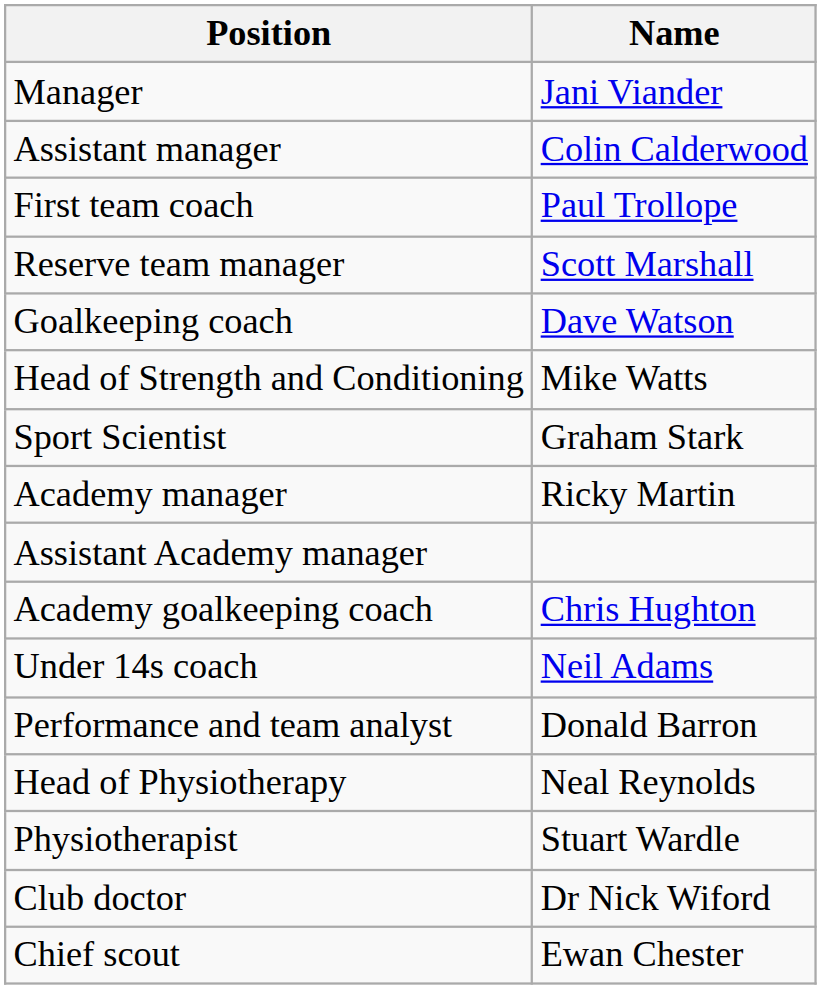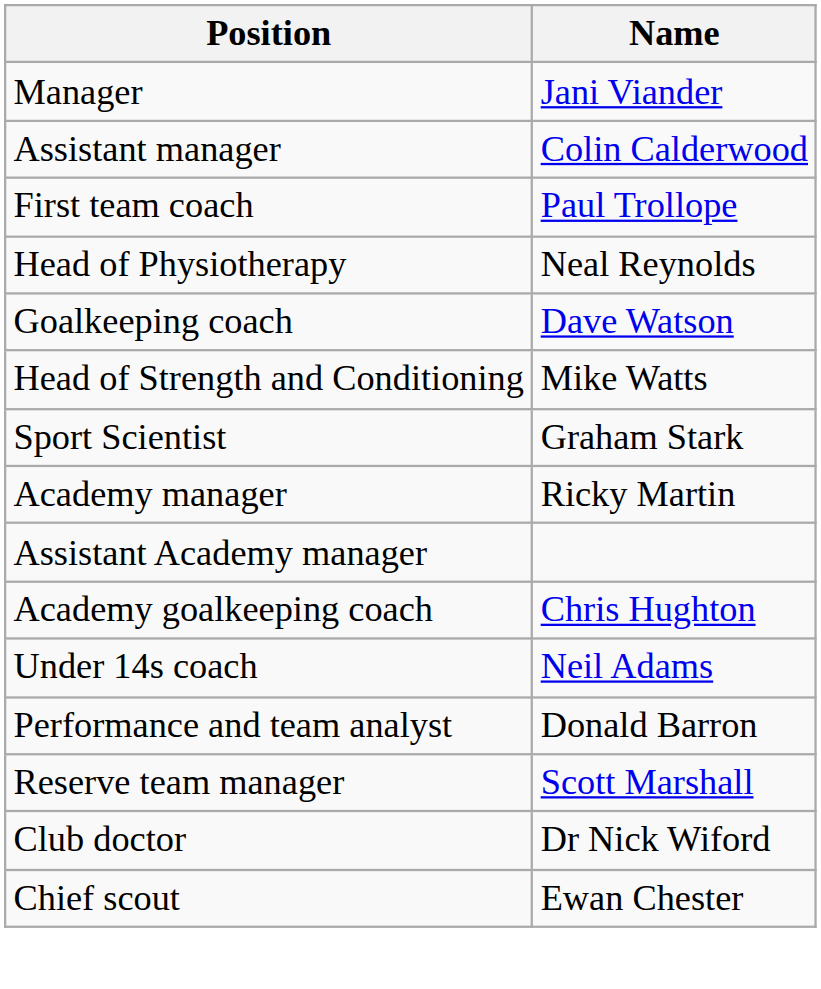 <table class="wikitable" style="text-align: left">
 <tr>
 <th>Position</th>
 <th>Name</th>
 </tr>
 <tr>
 <td>Manager</td>
 <td> <a href='#'>Jani Viander</a></td>
 </tr>
 <tr>
 <td>Assistant manager</td>
 <td> <a href='#'>Colin Calderwood</a></td>
 </tr>
 <tr>
 <td>First team coach</td>
 <td> <a href='#'>Paul Trollope</a></td>
 </tr>
 <tr>
-<td>Reserve team manager</td>
-<td> <a href='#'>Scott Marshall</a></td>
+<td>Head of Physiotherapy</td>
+<td> Neal Reynolds</td>
 </tr>
 <tr>
 <td>Goalkeeping coach</td>
 <td> <a href='#'>Dave Watson</a></td>
 </tr>
 <tr>
 <td>Head of Strength and Conditioning</td>
 <td> Mike Watts</td>
 </tr>
 <tr>
 <td>Sport Scientist</td>
 <td> Graham Stark</td>
 </tr>
 <tr>
 <td>Academy manager</td>
 <td> Ricky Martin</td>
 </tr>
 <tr>
 <td>Assistant Academy manager</td>
 <td></td>
 </tr>
 <tr>
 <td>Academy goalkeeping coach</td>
 <td> <a href='#'>Chris Hughton</a></td>
 </tr>
 <tr>
 <td>Under 14s coach</td>
 <td> <a href='#'>Neil Adams</a></td>
 </tr>
 <tr>
 <td>Performance and team analyst</td>
 <td> Donald Barron</td>
 </tr>
 <tr>
-<td>Head of Physiotherapy</td>
-<td> Neal Reynolds</td>
-</tr>
-<tr>
-<td>Physiotherapist</td>
-<td> Stuart Wardle</td>
+<td>Reserve team manager</td>
+<td> <a href='#'>Scott Marshall</a></td>
 </tr>
 <tr>
 <td>Club doctor</td>
 <td> Dr Nick Wiford</td>
 </tr>
 <tr>
 <td>Chief scout</td>
 <td> Ewan Chester</td>
 </tr>
 </table>
